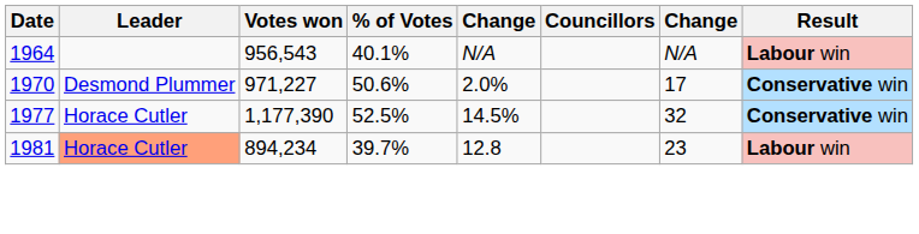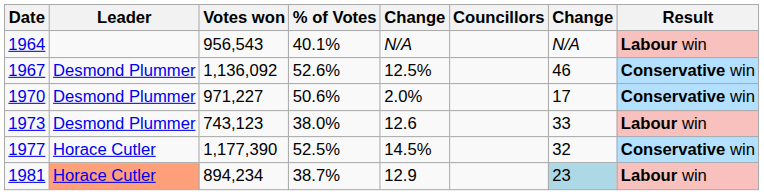 <table class="wikitable sortable" style="text-align: left">
 <tr>
 <th>Date</th>
 <th>Leader</th>
 <th>Votes won</th>
 <th>% of Votes</th>
 <th>Change</th>
 <th>Councillors</th>
 <th>Change</th>
 <th>Result</th>
 </tr>
 <tr>
 <td><a href='#'>1964</a></td>
 <td></td>
 <td>956,543</td>
 <td>40.1%</td>
 <td><em>N/A</em></td>
 <td></td>
 <td><em>N/A</em></td>
 <td bgcolor="#F8C1BE"><strong>Labour</strong> win</td>
 </tr>
 <tr>
+<td><a href='#'>1967</a></td>
+<td><a href='#'>Desmond Plummer</a></td>
+<td>1,136,092</td>
+<td>52.6%</td>
+<td>12.5%</td>
+<td></td>
+<td>46</td>
+<td bgcolor="#B3E0FF"><strong>Conservative</strong> win</td>
+</tr>
+<tr>
 <td><a href='#'>1970</a></td>
 <td><a href='#'>Desmond Plummer</a></td>
 <td>971,227</td>
 <td>50.6%</td>
 <td>2.0%</td>
 <td></td>
 <td>17</td>
 <td bgcolor="#B3E0FF"><strong>Conservative</strong> win</td>
+</tr>
+<tr>
+<td><a href='#'>1973</a></td>
+<td><a href='#'>Desmond Plummer</a></td>
+<td>743,123</td>
+<td>38.0%</td>
+<td>12.6</td>
+<td></td>
+<td>33</td>
+<td bgcolor="#F8C1BE"><strong>Labour</strong> win</td>
 </tr>
 <tr>
 <td><a href='#'>1977</a></td>
 <td><a href='#'>Horace Cutler</a></td>
 <td>1,177,390</td>
 <td>52.5%</td>
 <td>14.5%</td>
 <td></td>
 <td>32</td>
 <td bgcolor="#B3E0FF"><strong>Conservative</strong> win</td>
 </tr>
 <tr>
 <td><a href='#'>1981</a></td>
 <td style="background: lightsalmon;"><a href='#'>Horace Cutler</a></td>
 <td>894,234</td>
-<td>39.7%</td>
-<td>12.8</td>
+<td>38.7%</td>
+<td>12.9</td>
 <td></td>
-<td>23</td>
+<td style="background: lightblue;">23</td>
 <td bgcolor="#F8C1BE"><strong>Labour</strong> win</td>
 </tr>
 </table>
